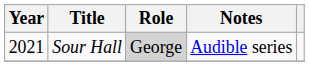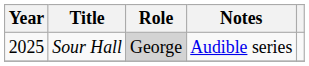 <table class="wikitable plainrowheaders sortable">
 <tr>
 <th>Year</th>
 <th>Title</th>
 <th>Role</th>
 <th class="unsortable">Notes</th>
 <th class="unsortable"></th>
 </tr>
 <tr>
-<td>2021</td>
+<td>2025</td>
 <td><em>Sour Hall</em></td>
 <td style="background: lightgrey;">George</td>
 <td><a href='#'>Audible</a> series</td>
 <td></td>
 </tr>
 <tr>
 </tr>
 </table>
